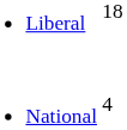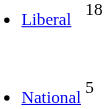 <table>
 <tr>
 <td><br><ul><li><a href='#'>Liberal</a></li></ul></td>
 <td><div>18</div></td>
 </tr>
 <tr>
 <td><br><ul><li><a href='#'>National</a></li></ul></td>
-<td><div>4</div></td>
+<td><div>5</div></td>
 </tr>
 </table>
